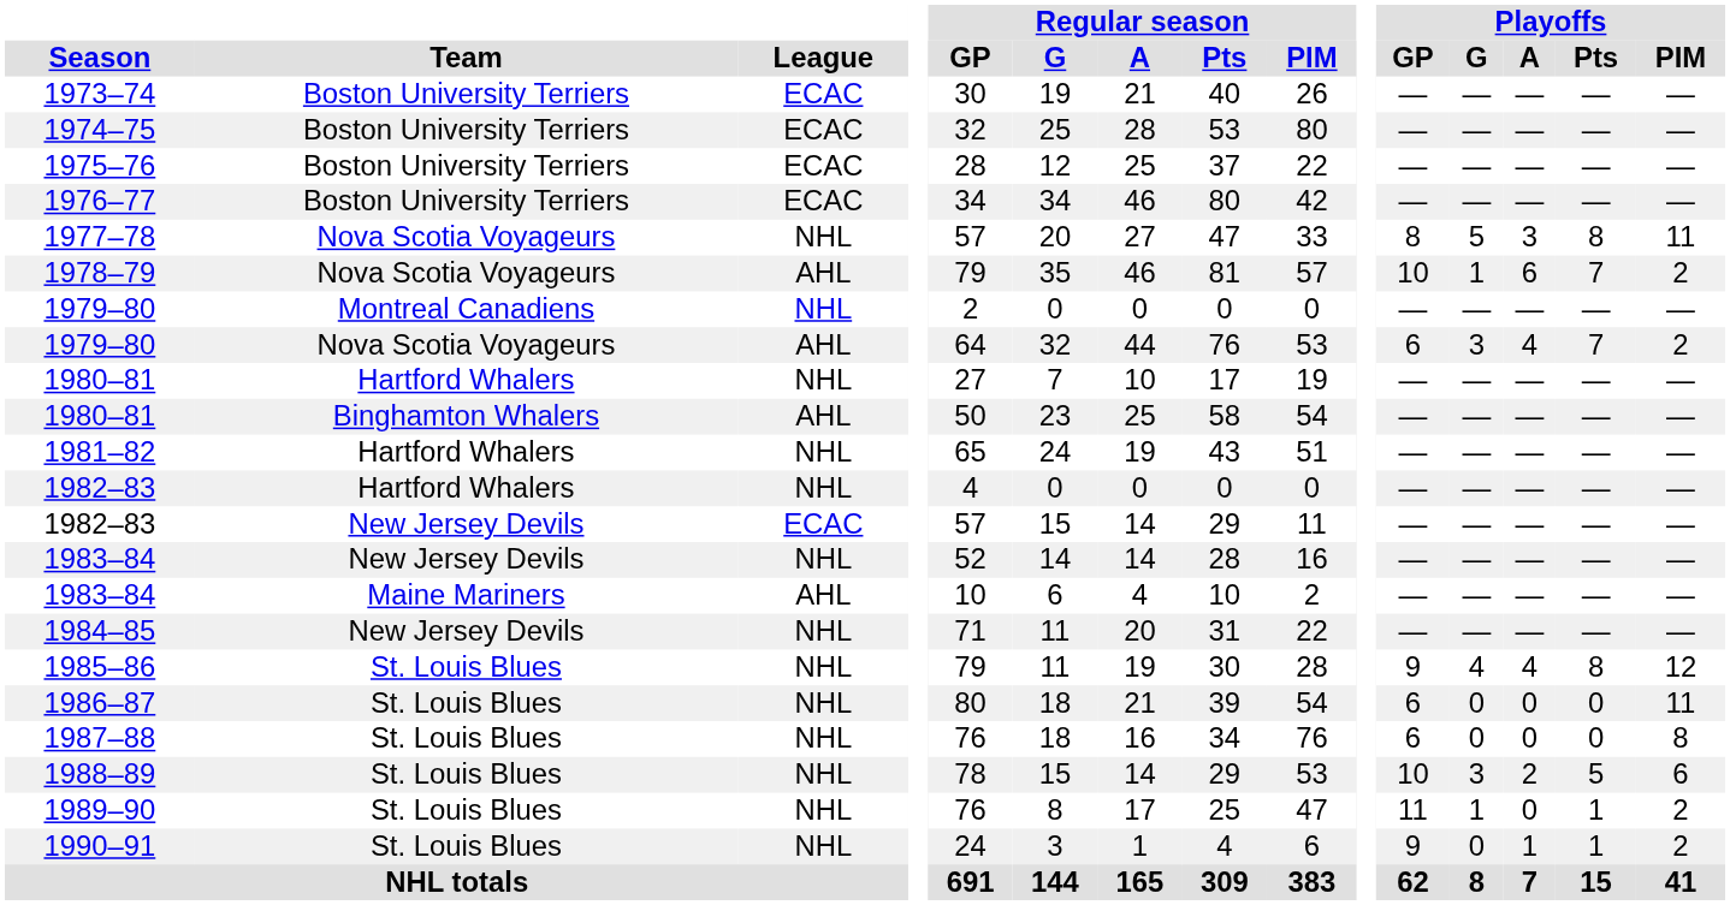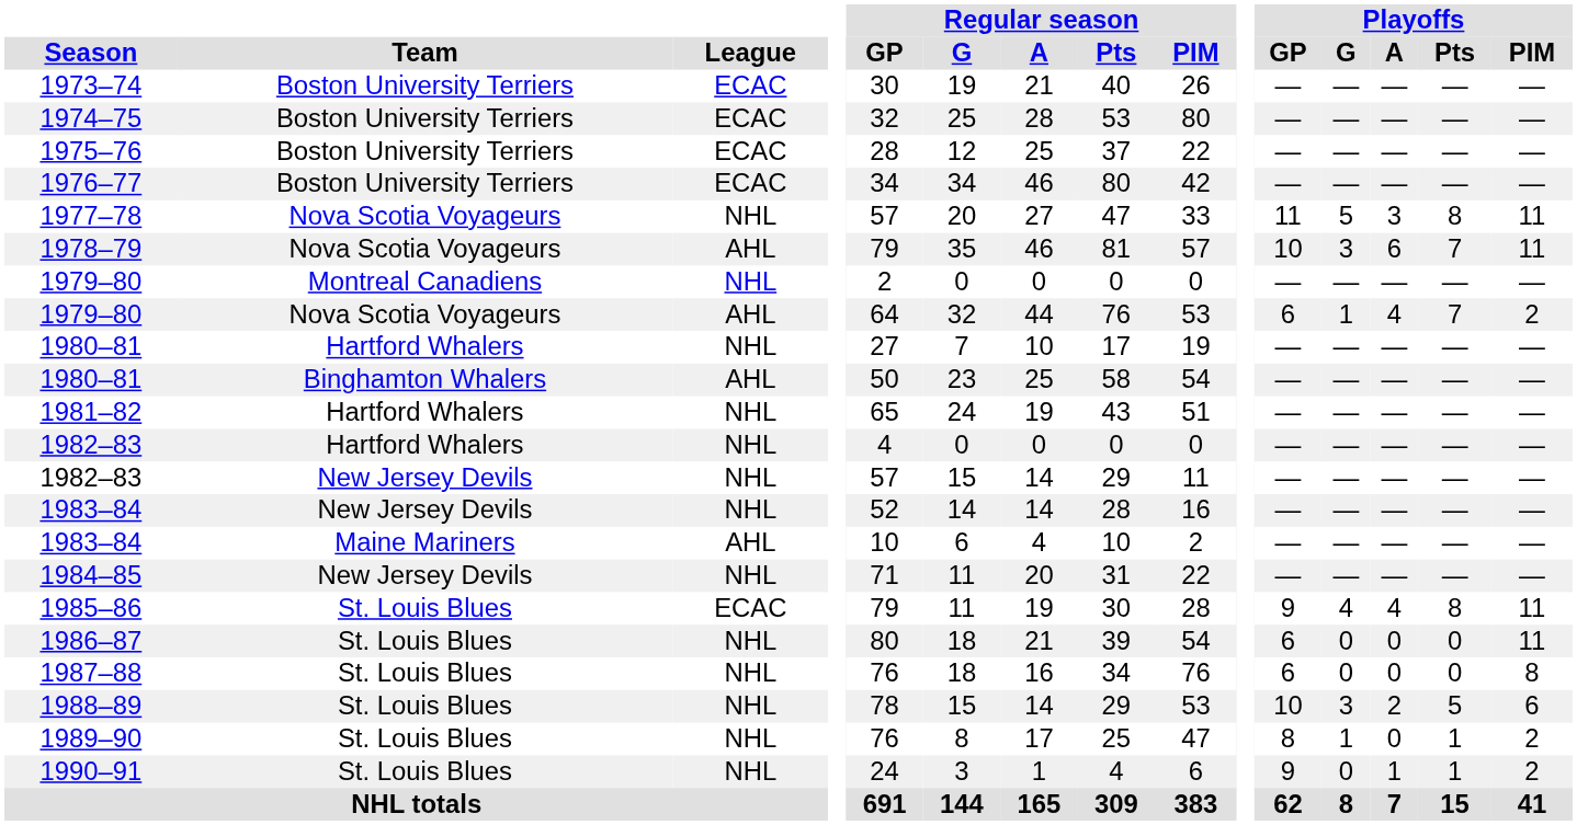 <table border="0" cellpadding="1" cellspacing="0" style="text-align:center; width:60em">
 <tr bgcolor="#e0e0e0">
 <th colspan="3" bgcolor="#ffffff"> </th>
 <th rowspan="99" bgcolor="#ffffff"> </th>
 <th colspan="5"><a href='#'>Regular season</a></th>
 <th rowspan="99" bgcolor="#ffffff"> </th>
 <th colspan="5"><a href='#'>Playoffs</a></th>
 </tr>
 <tr bgcolor="#e0e0e0">
 <th><a href='#'>Season</a></th>
 <th>Team</th>
 <th>League</th>
 <th>GP</th>
 <th><a href='#'>G</a></th>
 <th><a href='#'>A</a></th>
 <th><a href='#'>Pts</a></th>
 <th><a href='#'>PIM</a></th>
 <th>GP</th>
 <th>G</th>
 <th>A</th>
 <th>Pts</th>
 <th>PIM</th>
 </tr>
 <tr ALIGN="center">
 <td><a href='#'>1973–74</a></td>
 <td><a href='#'>Boston University Terriers</a></td>
 <td><a href='#'>ECAC</a></td>
 <td>30</td>
 <td>19</td>
 <td>21</td>
 <td>40</td>
 <td>26</td>
 <td>—</td>
 <td>—</td>
 <td>—</td>
 <td>—</td>
 <td>—</td>
 </tr>
 <tr ALIGN="center" bgcolor="#f0f0f0">
 <td><a href='#'>1974–75</a></td>
 <td>Boston University Terriers</td>
 <td>ECAC</td>
 <td>32</td>
 <td>25</td>
 <td>28</td>
 <td>53</td>
 <td>80</td>
 <td>—</td>
 <td>—</td>
 <td>—</td>
 <td>—</td>
 <td>—</td>
 </tr>
 <tr ALIGN="center">
 <td><a href='#'>1975–76</a></td>
 <td>Boston University Terriers</td>
 <td>ECAC</td>
 <td>28</td>
 <td>12</td>
 <td>25</td>
 <td>37</td>
 <td>22</td>
 <td>—</td>
 <td>—</td>
 <td>—</td>
 <td>—</td>
 <td>—</td>
 </tr>
 <tr ALIGN="center" bgcolor="#f0f0f0">
 <td><a href='#'>1976–77</a></td>
 <td>Boston University Terriers</td>
 <td>ECAC</td>
 <td>34</td>
 <td>34</td>
 <td>46</td>
 <td>80</td>
 <td>42</td>
 <td>—</td>
 <td>—</td>
 <td>—</td>
 <td>—</td>
 <td>—</td>
 </tr>
 <tr ALIGN="center">
 <td><a href='#'>1977–78</a></td>
 <td><a href='#'>Nova Scotia Voyageurs</a></td>
 <td>NHL</td>
 <td>57</td>
 <td>20</td>
 <td>27</td>
 <td>47</td>
 <td>33</td>
-<td>8</td>
+<td>11</td>
 <td>5</td>
 <td>3</td>
 <td>8</td>
 <td>11</td>
 </tr>
 <tr ALIGN="center" bgcolor="#f0f0f0">
 <td><a href='#'>1978–79</a></td>
 <td>Nova Scotia Voyageurs</td>
 <td>AHL</td>
 <td>79</td>
 <td>35</td>
 <td>46</td>
 <td>81</td>
 <td>57</td>
 <td>10</td>
-<td>1</td>
+<td>3</td>
 <td>6</td>
 <td>7</td>
-<td>2</td>
+<td>11</td>
 </tr>
 <tr ALIGN="center">
 <td><a href='#'>1979–80</a></td>
 <td><a href='#'>Montreal Canadiens</a></td>
 <td><a href='#'>NHL</a></td>
 <td>2</td>
 <td>0</td>
 <td>0</td>
 <td>0</td>
 <td>0</td>
 <td>—</td>
 <td>—</td>
 <td>—</td>
 <td>—</td>
 <td>—</td>
 </tr>
 <tr ALIGN="center" bgcolor="#f0f0f0">
 <td><a href='#'>1979–80</a></td>
 <td>Nova Scotia Voyageurs</td>
 <td>AHL</td>
 <td>64</td>
 <td>32</td>
 <td>44</td>
 <td>76</td>
 <td>53</td>
 <td>6</td>
-<td>3</td>
+<td>1</td>
 <td>4</td>
 <td>7</td>
 <td>2</td>
 </tr>
 <tr ALIGN="center">
 <td><a href='#'>1980–81</a></td>
 <td><a href='#'>Hartford Whalers</a></td>
 <td>NHL</td>
 <td>27</td>
 <td>7</td>
 <td>10</td>
 <td>17</td>
 <td>19</td>
 <td>—</td>
 <td>—</td>
 <td>—</td>
 <td>—</td>
 <td>—</td>
 </tr>
 <tr ALIGN="center" bgcolor="#f0f0f0">
 <td><a href='#'>1980–81</a></td>
 <td><a href='#'>Binghamton Whalers</a></td>
 <td>AHL</td>
 <td>50</td>
 <td>23</td>
 <td>25</td>
 <td>58</td>
 <td>54</td>
 <td>—</td>
 <td>—</td>
 <td>—</td>
 <td>—</td>
 <td>—</td>
 </tr>
 <tr ALIGN="center">
 <td><a href='#'>1981–82</a></td>
 <td>Hartford Whalers</td>
 <td>NHL</td>
 <td>65</td>
 <td>24</td>
 <td>19</td>
 <td>43</td>
 <td>51</td>
 <td>—</td>
 <td>—</td>
 <td>—</td>
 <td>—</td>
 <td>—</td>
 </tr>
 <tr ALIGN="center" bgcolor="#f0f0f0">
 <td><a href='#'>1982–83</a></td>
 <td>Hartford Whalers</td>
 <td>NHL</td>
 <td>4</td>
 <td>0</td>
 <td>0</td>
 <td>0</td>
 <td>0</td>
 <td>—</td>
 <td>—</td>
 <td>—</td>
 <td>—</td>
 <td>—</td>
 </tr>
 <tr ALIGN="center">
 <td>1982–83</td>
 <td><a href='#'>New Jersey Devils</a></td>
-<td><a href='#'>ECAC</a></td>
+<td>NHL</td>
 <td>57</td>
 <td>15</td>
 <td>14</td>
 <td>29</td>
 <td>11</td>
 <td>—</td>
 <td>—</td>
 <td>—</td>
 <td>—</td>
 <td>—</td>
 </tr>
 <tr ALIGN="center" bgcolor="#f0f0f0">
 <td><a href='#'>1983–84</a></td>
 <td>New Jersey Devils</td>
 <td>NHL</td>
 <td>52</td>
 <td>14</td>
 <td>14</td>
 <td>28</td>
 <td>16</td>
 <td>—</td>
 <td>—</td>
 <td>—</td>
 <td>—</td>
 <td>—</td>
 </tr>
 <tr ALIGN="center">
 <td><a href='#'>1983–84</a></td>
 <td><a href='#'>Maine Mariners</a></td>
 <td>AHL</td>
 <td>10</td>
 <td>6</td>
 <td>4</td>
 <td>10</td>
 <td>2</td>
 <td>—</td>
 <td>—</td>
 <td>—</td>
 <td>—</td>
 <td>—</td>
 </tr>
 <tr ALIGN="center" bgcolor="#f0f0f0">
 <td><a href='#'>1984–85</a></td>
 <td>New Jersey Devils</td>
 <td>NHL</td>
 <td>71</td>
 <td>11</td>
 <td>20</td>
 <td>31</td>
 <td>22</td>
 <td>—</td>
 <td>—</td>
 <td>—</td>
 <td>—</td>
 <td>—</td>
 </tr>
 <tr ALIGN="center">
 <td><a href='#'>1985–86</a></td>
 <td><a href='#'>St. Louis Blues</a></td>
-<td>NHL</td>
+<td>ECAC</td>
 <td>79</td>
 <td>11</td>
 <td>19</td>
 <td>30</td>
 <td>28</td>
 <td>9</td>
 <td>4</td>
 <td>4</td>
 <td>8</td>
-<td>12</td>
+<td>11</td>
 </tr>
 <tr ALIGN="center" bgcolor="#f0f0f0">
 <td><a href='#'>1986–87</a></td>
 <td>St. Louis Blues</td>
 <td>NHL</td>
 <td>80</td>
 <td>18</td>
 <td>21</td>
 <td>39</td>
 <td>54</td>
 <td>6</td>
 <td>0</td>
 <td>0</td>
 <td>0</td>
 <td>11</td>
 </tr>
 <tr ALIGN="center">
 <td><a href='#'>1987–88</a></td>
 <td>St. Louis Blues</td>
 <td>NHL</td>
 <td>76</td>
 <td>18</td>
 <td>16</td>
 <td>34</td>
 <td>76</td>
 <td>6</td>
 <td>0</td>
 <td>0</td>
 <td>0</td>
 <td>8</td>
 </tr>
 <tr ALIGN="center" bgcolor="#f0f0f0">
 <td><a href='#'>1988–89</a></td>
 <td>St. Louis Blues</td>
 <td>NHL</td>
 <td>78</td>
 <td>15</td>
 <td>14</td>
 <td>29</td>
 <td>53</td>
 <td>10</td>
 <td>3</td>
 <td>2</td>
 <td>5</td>
 <td>6</td>
 </tr>
 <tr ALIGN="center">
 <td><a href='#'>1989–90</a></td>
 <td>St. Louis Blues</td>
 <td>NHL</td>
 <td>76</td>
 <td>8</td>
 <td>17</td>
 <td>25</td>
 <td>47</td>
-<td>11</td>
+<td>8</td>
 <td>1</td>
 <td>0</td>
 <td>1</td>
 <td>2</td>
 </tr>
 <tr ALIGN="center" bgcolor="#f0f0f0">
 <td><a href='#'>1990–91</a></td>
 <td>St. Louis Blues</td>
 <td>NHL</td>
 <td>24</td>
 <td>3</td>
 <td>1</td>
 <td>4</td>
 <td>6</td>
 <td>9</td>
 <td>0</td>
 <td>1</td>
 <td>1</td>
 <td>2</td>
 </tr>
 <tr bgcolor="#e0e0e0">
 <th colspan="3">NHL totals</th>
 <th>691</th>
 <th>144</th>
 <th>165</th>
 <th>309</th>
 <th>383</th>
 <th>62</th>
 <th>8</th>
 <th>7</th>
 <th>15</th>
 <th>41</th>
 </tr>
 </table>
